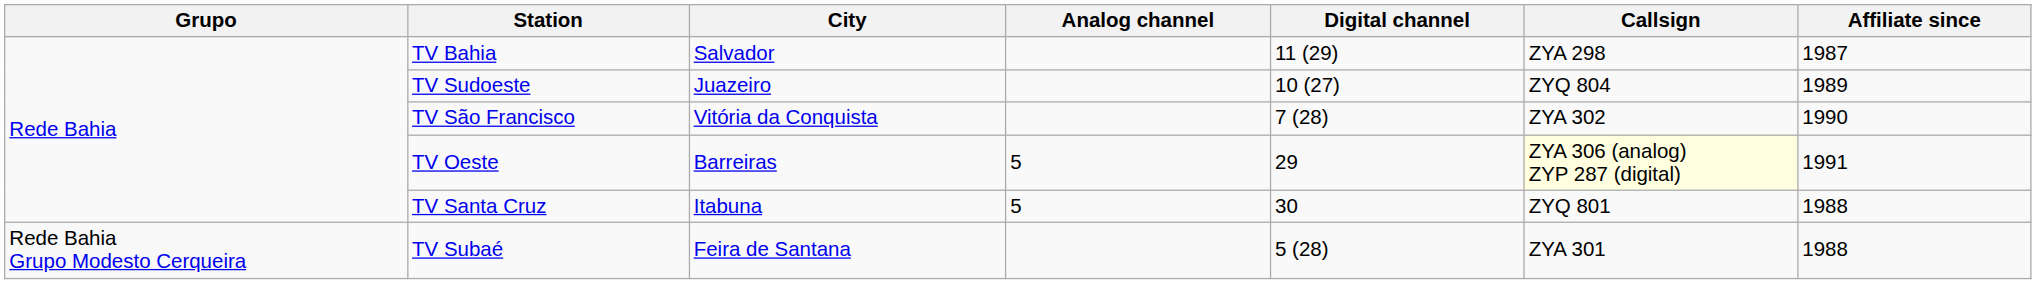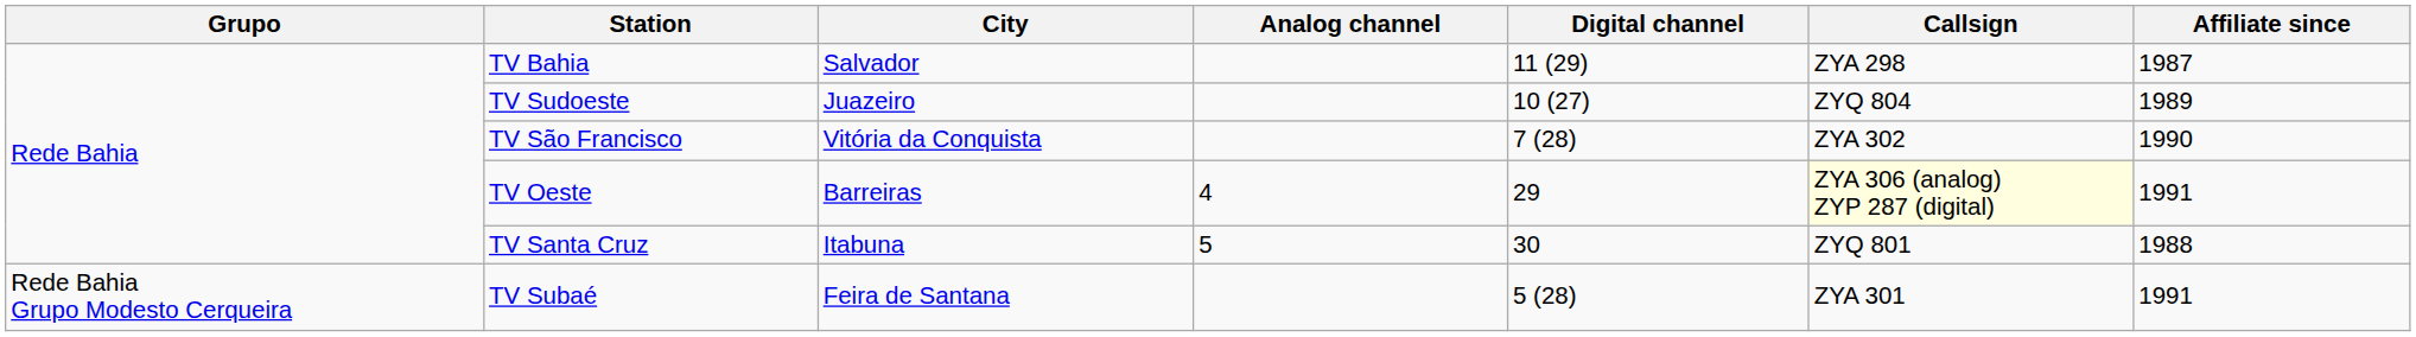 <table class = "wikitable" style = "width: 100%">
 <tr>
 <th>Grupo</th>
 <th>Station</th>
 <th>City</th>
 <th>Analog channel</th>
 <th>Digital channel</th>
 <th>Callsign</th>
 <th>Affiliate since</th>
 </tr>
 <tr>
 <td rowspan="5"><a href='#'>Rede Bahia</a></td>
 <td><a href='#'>TV Bahia</a></td>
 <td><a href='#'>Salvador</a></td>
 <td></td>
 <td>11 (29)</td>
 <td>ZYA 298</td>
 <td>1987</td>
 </tr>
 <tr>
 <td><a href='#'>TV Sudoeste</a></td>
 <td><a href='#'>Juazeiro</a></td>
 <td></td>
 <td>10 (27)</td>
 <td>ZYQ 804</td>
 <td>1989</td>
 </tr>
 <tr>
 <td><a href='#'>TV São Francisco</a></td>
 <td><a href='#'>Vitória da Conquista</a></td>
 <td></td>
 <td>7 (28)</td>
 <td>ZYA 302</td>
 <td>1990</td>
 </tr>
 <tr>
 <td><a href='#'>TV Oeste</a></td>
 <td><a href='#'>Barreiras</a></td>
-<td>5</td>
+<td>4</td>
 <td>29</td>
 <td style="background: lightyellow;">ZYA 306 (analog)<br>ZYP 287 (digital)</td>
 <td>1991</td>
 </tr>
 <tr>
 <td><a href='#'>TV Santa Cruz</a></td>
 <td><a href='#'>Itabuna</a></td>
 <td>5</td>
 <td>30</td>
 <td>ZYQ 801</td>
 <td>1988</td>
 </tr>
 <tr>
 <td>Rede Bahia<br> <a href='#'>Grupo Modesto Cerqueira</a></td>
 <td><a href='#'>TV Subaé</a></td>
 <td><a href='#'>Feira de Santana</a></td>
 <td></td>
 <td>5 (28)</td>
 <td>ZYA 301</td>
-<td>1988</td>
+<td>1991</td>
 </tr>
 </table>
